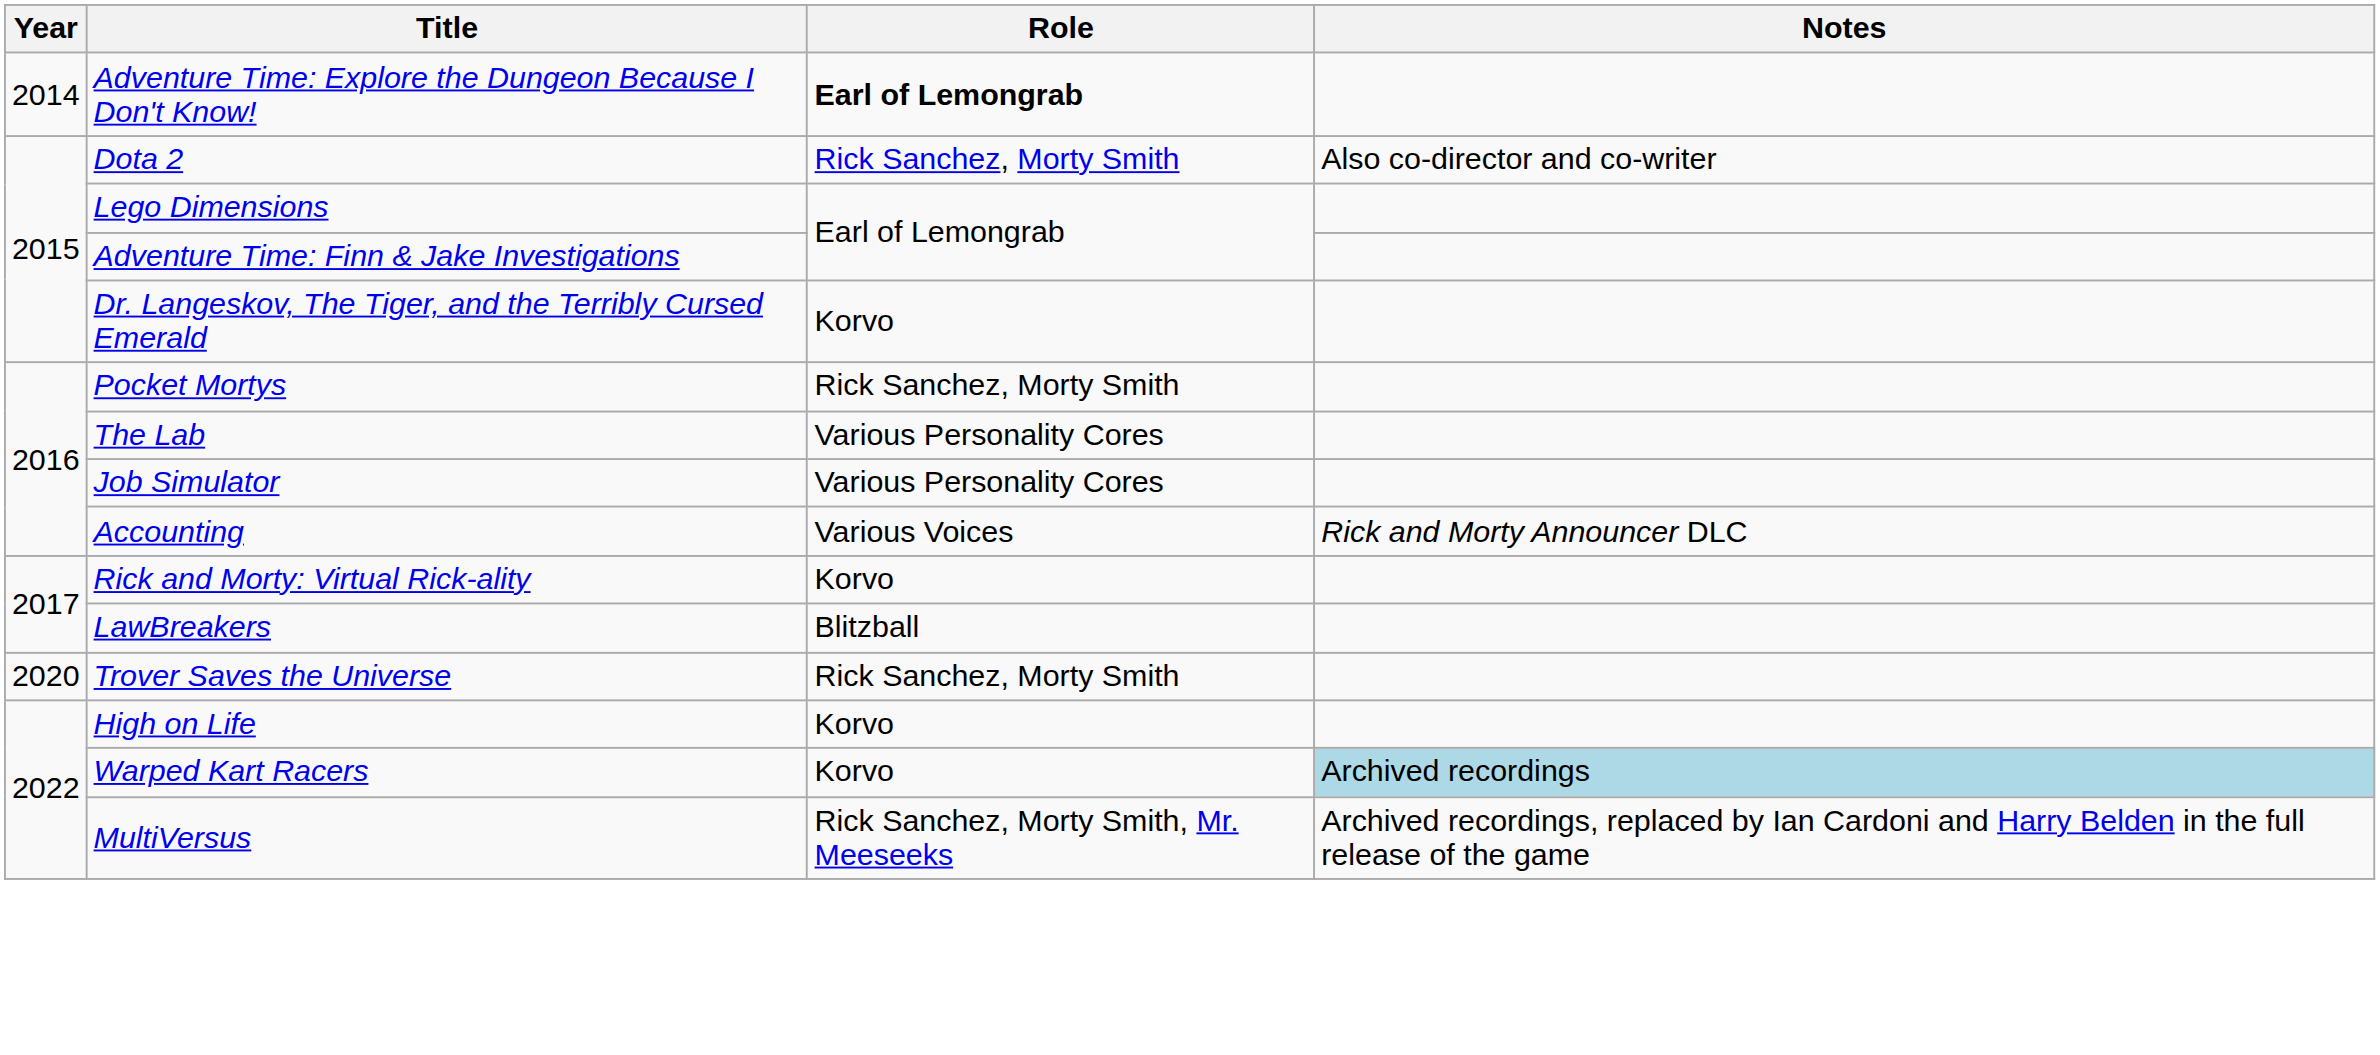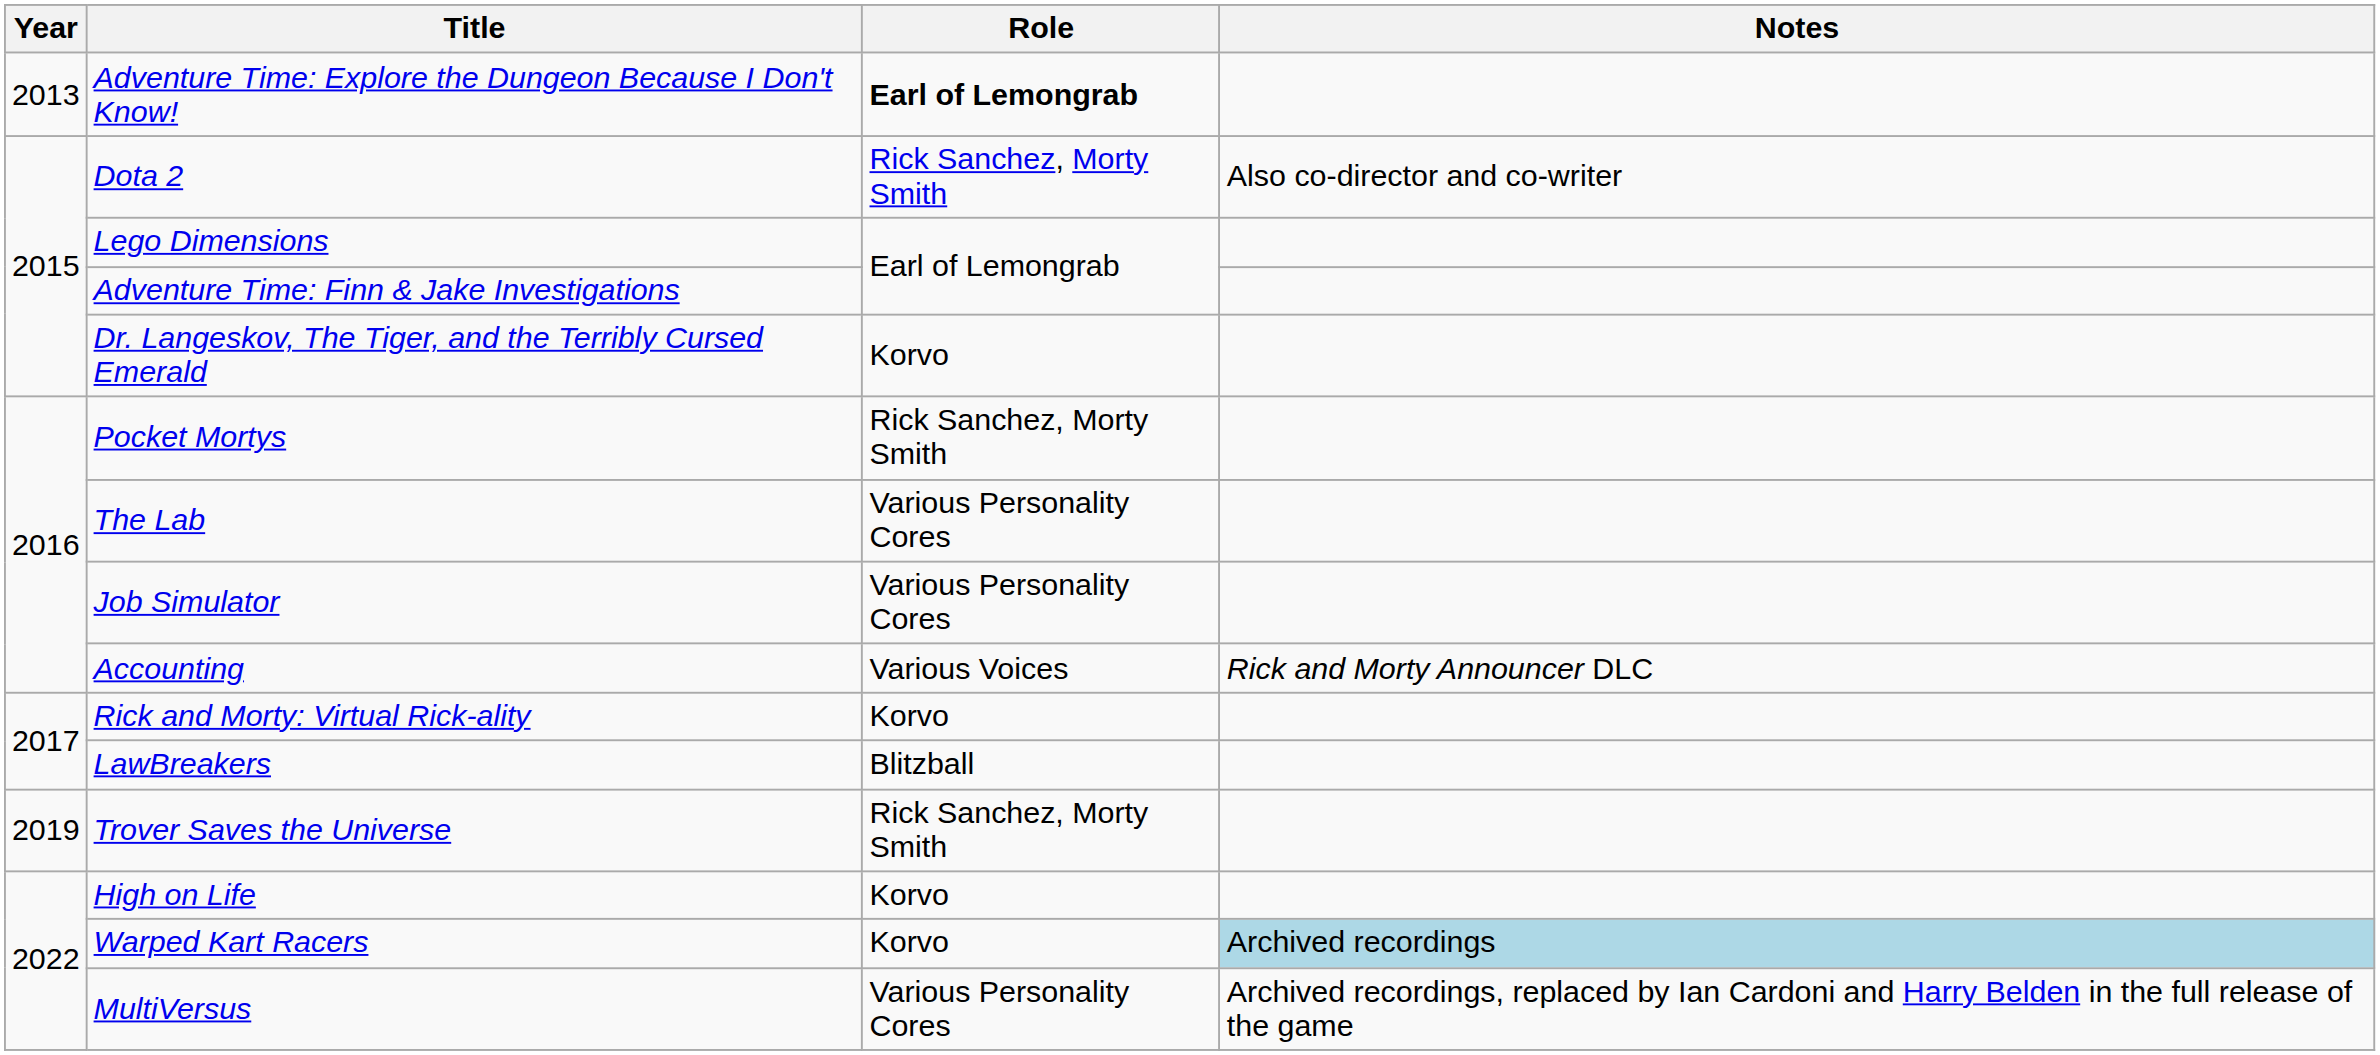 <table class="wikitable sortable">
 <tr>
 <th>Year</th>
 <th>Title</th>
 <th>Role</th>
 <th>Notes</th>
 </tr>
 <tr>
-<td>2014</td>
+<td>2013</td>
 <td><em><a href='#'>Adventure Time: Explore the Dungeon Because I Don't Know!</a></em></td>
 <td><strong>Earl of Lemongrab</strong></td>
 <td></td>
 </tr>
 <tr>
 <td rowspan="4">2015</td>
 <td><em><a href='#'>Dota 2</a></em></td>
 <td><a href='#'>Rick Sanchez</a>, <a href='#'>Morty Smith</a></td>
 <td>Also co-director and co-writer</td>
 </tr>
 <tr>
 <td><em><a href='#'>Lego Dimensions</a></em></td>
 <td rowspan="2">Earl of Lemongrab</td>
 <td></td>
 </tr>
 <tr>
 <td><em><a href='#'>Adventure Time: Finn & Jake Investigations</a></em></td>
 <td></td>
 </tr>
 <tr>
 <td><em><a href='#'>Dr. Langeskov, The Tiger, and the Terribly Cursed Emerald</a></em></td>
 <td>Korvo</td>
 <td></td>
 </tr>
 <tr>
 <td rowspan="4">2016</td>
 <td><em><a href='#'>Pocket Mortys</a></em></td>
 <td>Rick Sanchez, Morty Smith</td>
 <td></td>
 </tr>
 <tr>
 <td><em><a href='#'>The Lab</a></em></td>
 <td>Various Personality Cores</td>
 <td></td>
 </tr>
 <tr>
 <td><em><a href='#'>Job Simulator</a></em></td>
 <td>Various Personality Cores</td>
 <td></td>
 </tr>
 <tr>
 <td><em><a href='#'>Accounting</a></em></td>
 <td>Various Voices</td>
 <td><em>Rick and Morty Announcer</em> DLC</td>
 </tr>
 <tr>
 <td rowspan="2">2017</td>
 <td><em><a href='#'>Rick and Morty: Virtual Rick-ality</a></em></td>
 <td>Korvo</td>
 <td></td>
 </tr>
 <tr>
 <td><em><a href='#'>LawBreakers</a></em></td>
 <td>Blitzball</td>
 <td></td>
 </tr>
 <tr>
-<td>2020</td>
+<td>2019</td>
 <td><em><a href='#'>Trover Saves the Universe</a></em></td>
 <td>Rick Sanchez, Morty Smith</td>
 <td></td>
 </tr>
 <tr>
 <td rowspan="3">2022</td>
 <td><em><a href='#'>High on Life</a></em></td>
 <td>Korvo</td>
 <td></td>
 </tr>
 <tr>
 <td><em><a href='#'>Warped Kart Racers</a></em></td>
 <td>Korvo</td>
 <td style="background: lightblue;">Archived recordings</td>
 </tr>
 <tr>
 <td><em><a href='#'>MultiVersus</a></em></td>
-<td>Rick Sanchez, Morty Smith, <a href='#'>Mr. Meeseeks</a></td>
+<td>Various Personality Cores</td>
 <td>Archived recordings, replaced by Ian Cardoni and <a href='#'>Harry Belden</a> in the full release of the game</td>
 </tr>
 </table>
